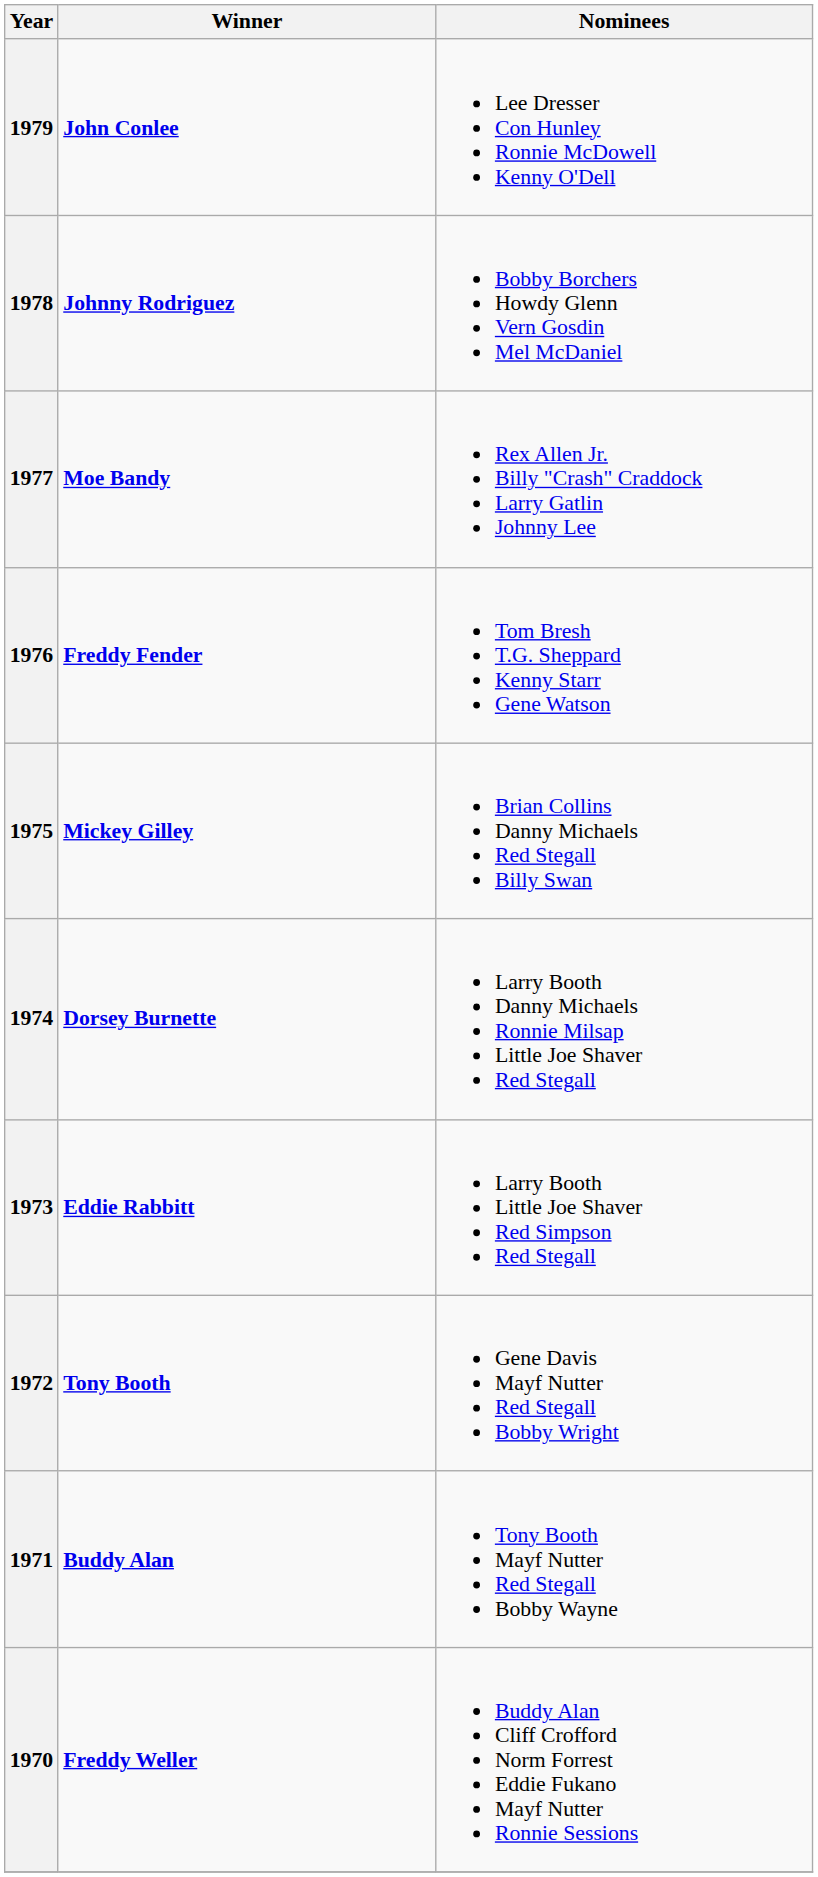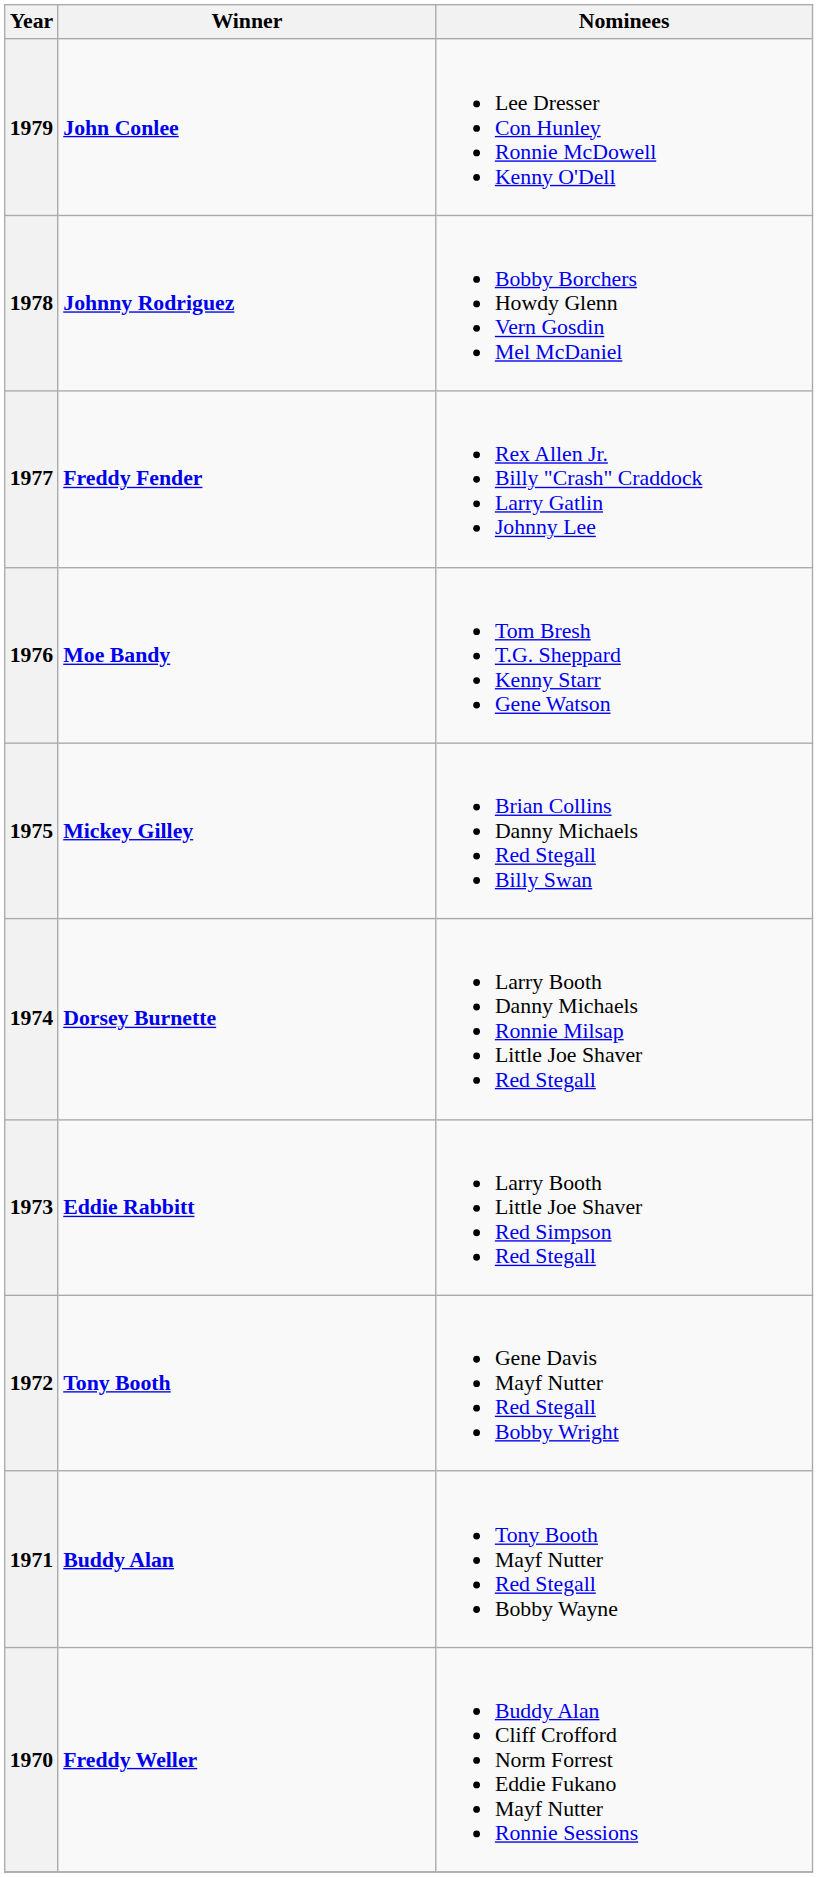 <table class="wikitable sortable">
 <tr>
 <th width="30px">Year</th>
 <th width="270px">Winner</th>
 <th width="270px">Nominees</th>
 </tr>
 <tr>
 <th>1979</th>
 <td> <strong><a href='#'>John Conlee</a></strong></td>
 <td><br><ul><li>Lee Dresser</li><li><a href='#'>Con Hunley</a></li><li><a href='#'>Ronnie McDowell</a></li><li><a href='#'>Kenny O'Dell</a></li></ul></td>
 </tr>
 <tr>
 <th>1978</th>
 <td> <strong><a href='#'>Johnny Rodriguez</a></strong></td>
 <td><br><ul><li><a href='#'>Bobby Borchers</a></li><li>Howdy Glenn</li><li><a href='#'>Vern Gosdin</a></li><li><a href='#'>Mel McDaniel</a></li></ul></td>
 </tr>
 <tr>
 <th>1977</th>
-<td> <strong><a href='#'>Moe Bandy</a></strong></td>
+<td> <strong><a href='#'>Freddy Fender</a></strong></td>
 <td><br><ul><li><a href='#'>Rex Allen Jr.</a></li><li><a href='#'>Billy "Crash" Craddock</a></li><li><a href='#'>Larry Gatlin</a></li><li><a href='#'>Johnny Lee</a></li></ul></td>
 </tr>
 <tr>
 <th>1976</th>
-<td> <strong><a href='#'>Freddy Fender</a></strong></td>
+<td> <strong><a href='#'>Moe Bandy</a></strong></td>
 <td><br><ul><li><a href='#'>Tom Bresh</a></li><li><a href='#'>T.G. Sheppard</a></li><li><a href='#'>Kenny Starr</a></li><li><a href='#'>Gene Watson</a></li></ul></td>
 </tr>
 <tr>
 <th>1975</th>
 <td> <strong><a href='#'>Mickey Gilley</a></strong></td>
 <td><br><ul><li><a href='#'>Brian Collins</a></li><li>Danny Michaels</li><li><a href='#'>Red Stegall</a></li><li><a href='#'>Billy Swan</a></li></ul></td>
 </tr>
 <tr>
 <th>1974</th>
 <td> <strong><a href='#'>Dorsey Burnette</a></strong></td>
 <td><br><ul><li>Larry Booth</li><li>Danny Michaels</li><li><a href='#'>Ronnie Milsap</a></li><li>Little Joe Shaver</li><li><a href='#'>Red Stegall</a></li></ul></td>
 </tr>
 <tr>
 <th>1973</th>
 <td> <strong><a href='#'>Eddie Rabbitt</a></strong></td>
 <td><br><ul><li>Larry Booth</li><li>Little Joe Shaver</li><li><a href='#'>Red Simpson</a></li><li><a href='#'>Red Stegall</a></li></ul></td>
 </tr>
 <tr>
 <th>1972</th>
 <td> <strong><a href='#'>Tony Booth</a></strong></td>
 <td><br><ul><li>Gene Davis</li><li>Mayf Nutter</li><li><a href='#'>Red Stegall</a></li><li><a href='#'>Bobby Wright</a></li></ul></td>
 </tr>
 <tr>
 <th>1971</th>
 <td> <strong><a href='#'>Buddy Alan</a></strong></td>
 <td><br><ul><li><a href='#'>Tony Booth</a></li><li>Mayf Nutter</li><li><a href='#'>Red Stegall</a></li><li>Bobby Wayne</li></ul></td>
 </tr>
 <tr>
 <th>1970</th>
 <td> <strong><a href='#'>Freddy Weller</a></strong></td>
 <td><br><ul><li><a href='#'>Buddy Alan</a></li><li>Cliff Crofford</li><li>Norm Forrest</li><li>Eddie Fukano</li><li>Mayf Nutter</li><li><a href='#'>Ronnie Sessions</a></li></ul></td>
 </tr>
 <tr>
 </tr>
 </table>
